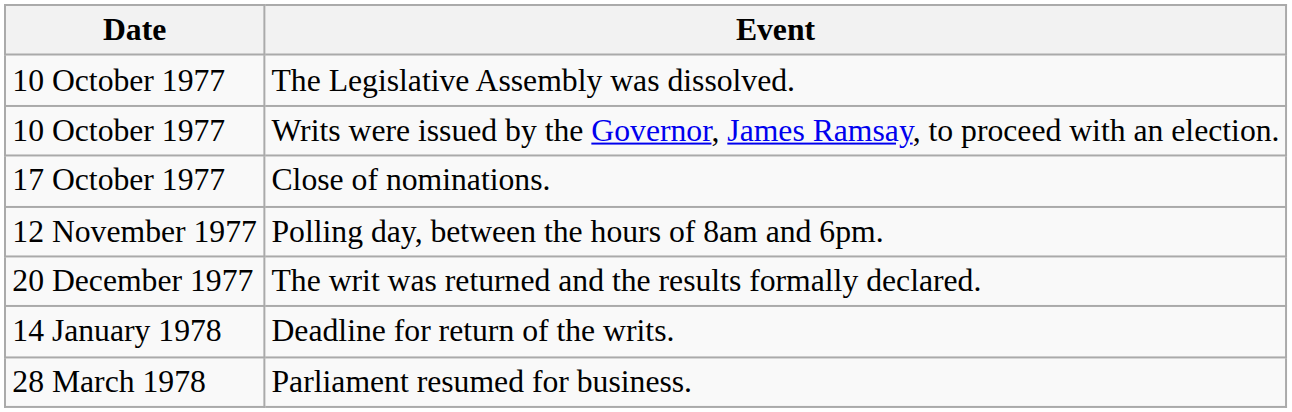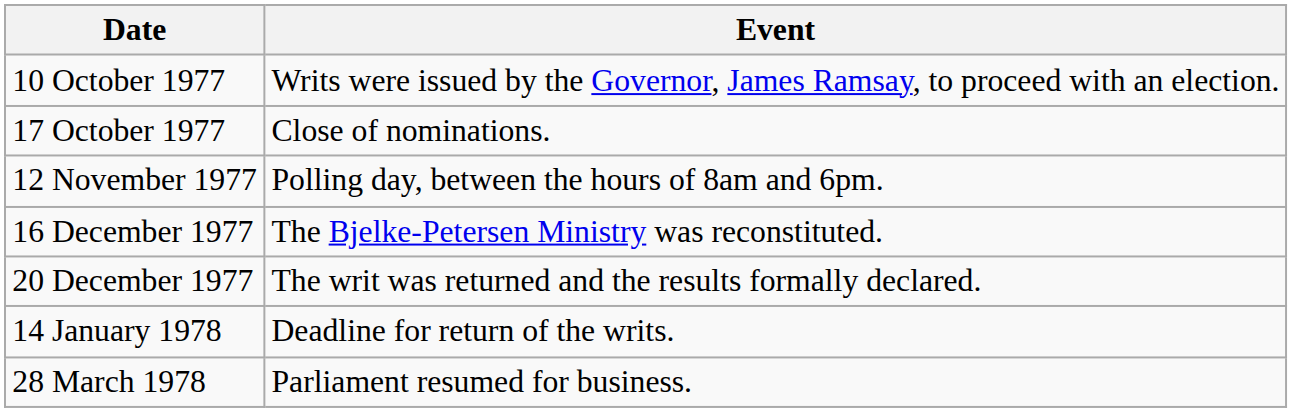 <table class="wikitable">
 <tr>
 <th>Date</th>
 <th>Event</th>
-</tr>
-<tr>
-<td>10 October 1977</td>
-<td>The Legislative Assembly was dissolved.</td>
 </tr>
 <tr>
 <td>10 October 1977</td>
 <td>Writs were issued by the <a href='#'>Governor</a>, <a href='#'>James Ramsay</a>, to proceed with an election.</td>
 </tr>
 <tr>
 <td>17 October 1977</td>
 <td>Close of nominations.</td>
 </tr>
 <tr>
 <td>12 November 1977</td>
 <td>Polling day, between the hours of 8am and 6pm.</td>
 </tr>
 <tr>
+<td>16 December 1977</td>
+<td>The <a href='#'>Bjelke-Petersen Ministry</a> was reconstituted.</td>
+</tr>
+<tr>
 <td>20 December 1977</td>
 <td>The writ was returned and the results formally declared.</td>
 </tr>
 <tr>
 <td>14 January 1978</td>
 <td>Deadline for return of the writs.</td>
 </tr>
 <tr>
 <td>28 March 1978</td>
 <td>Parliament resumed for business.</td>
 </tr>
 </table>
